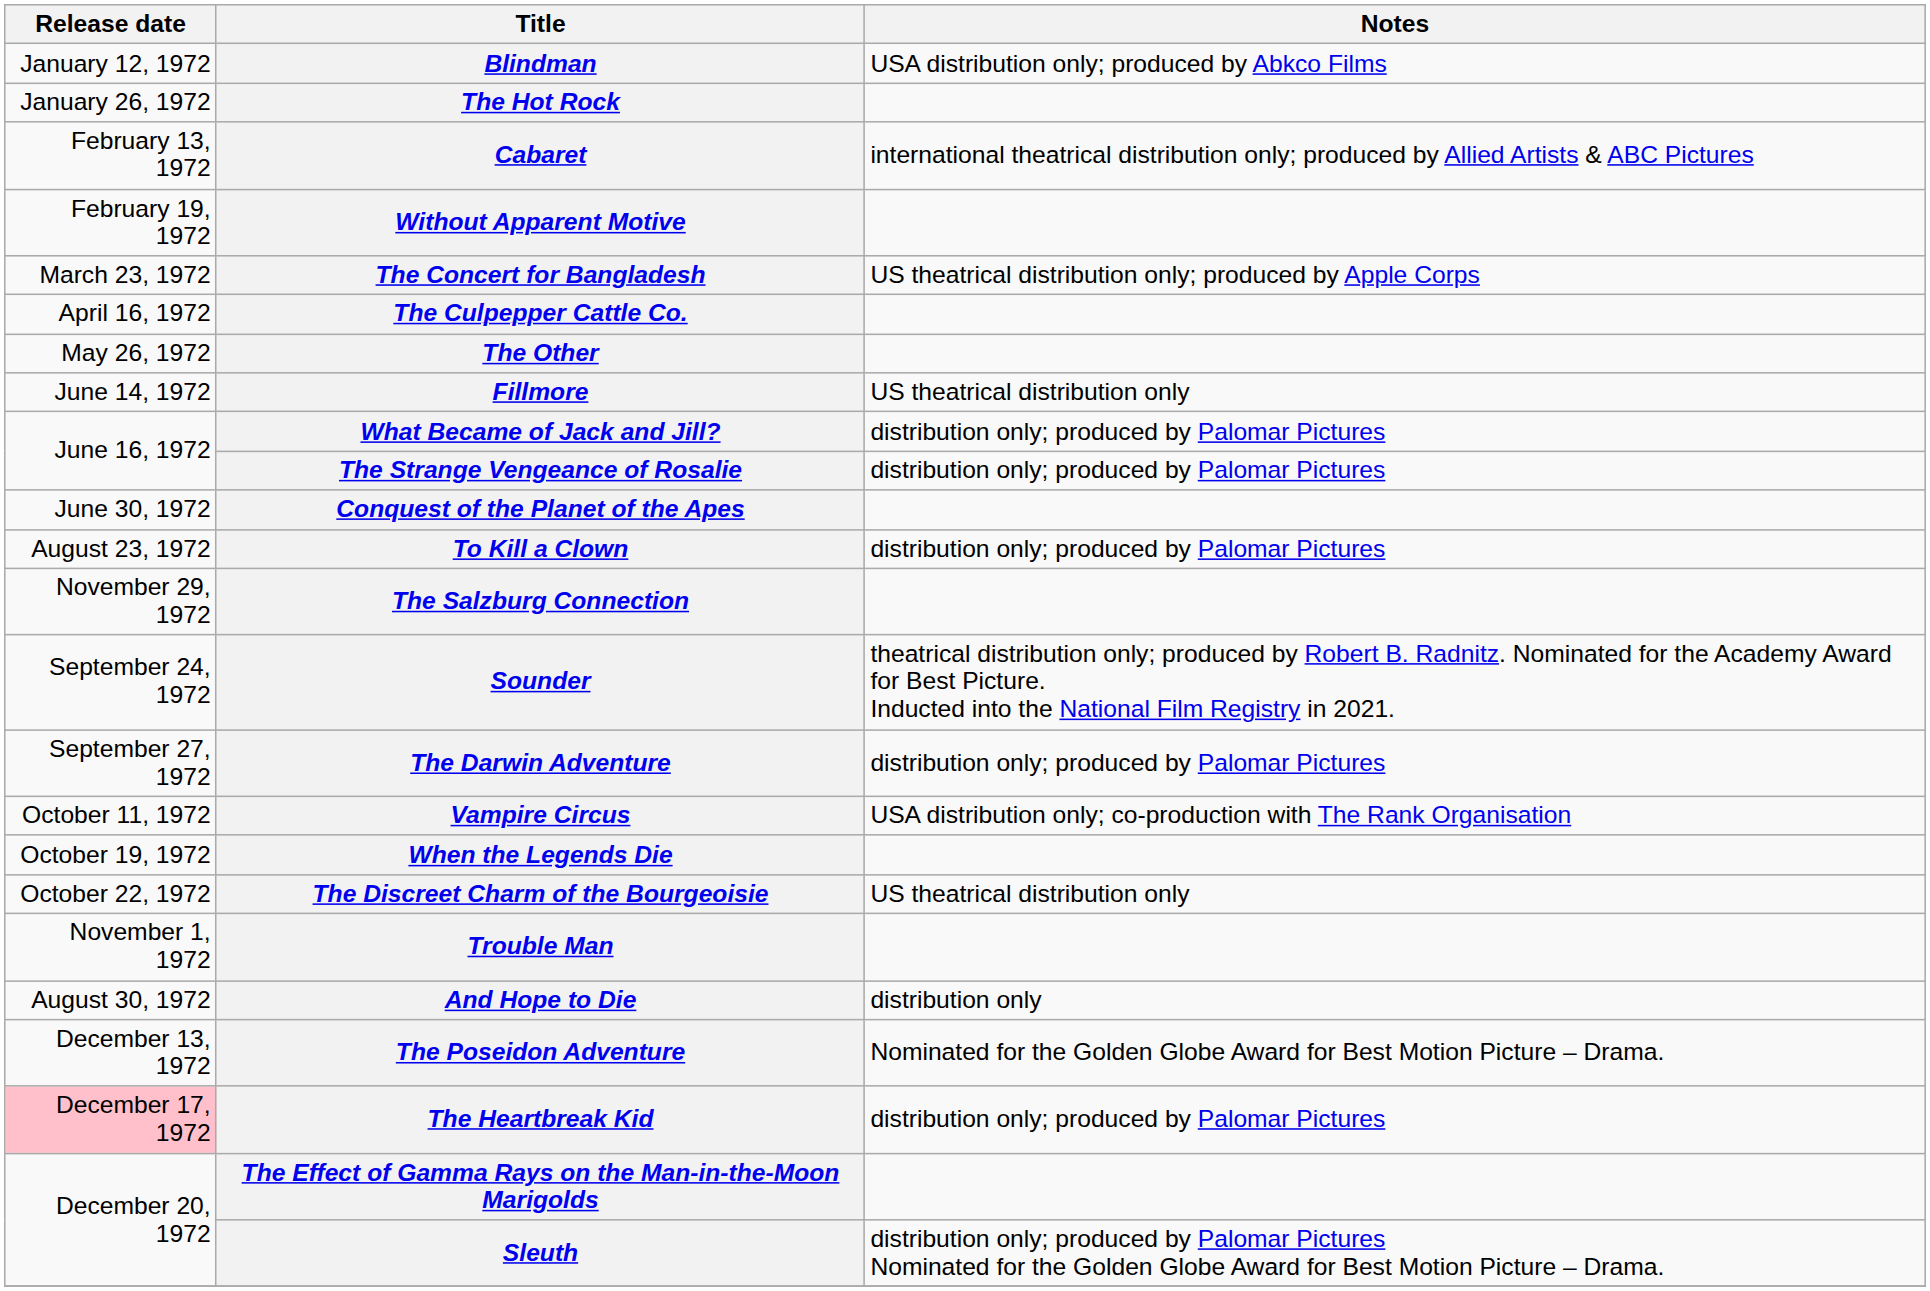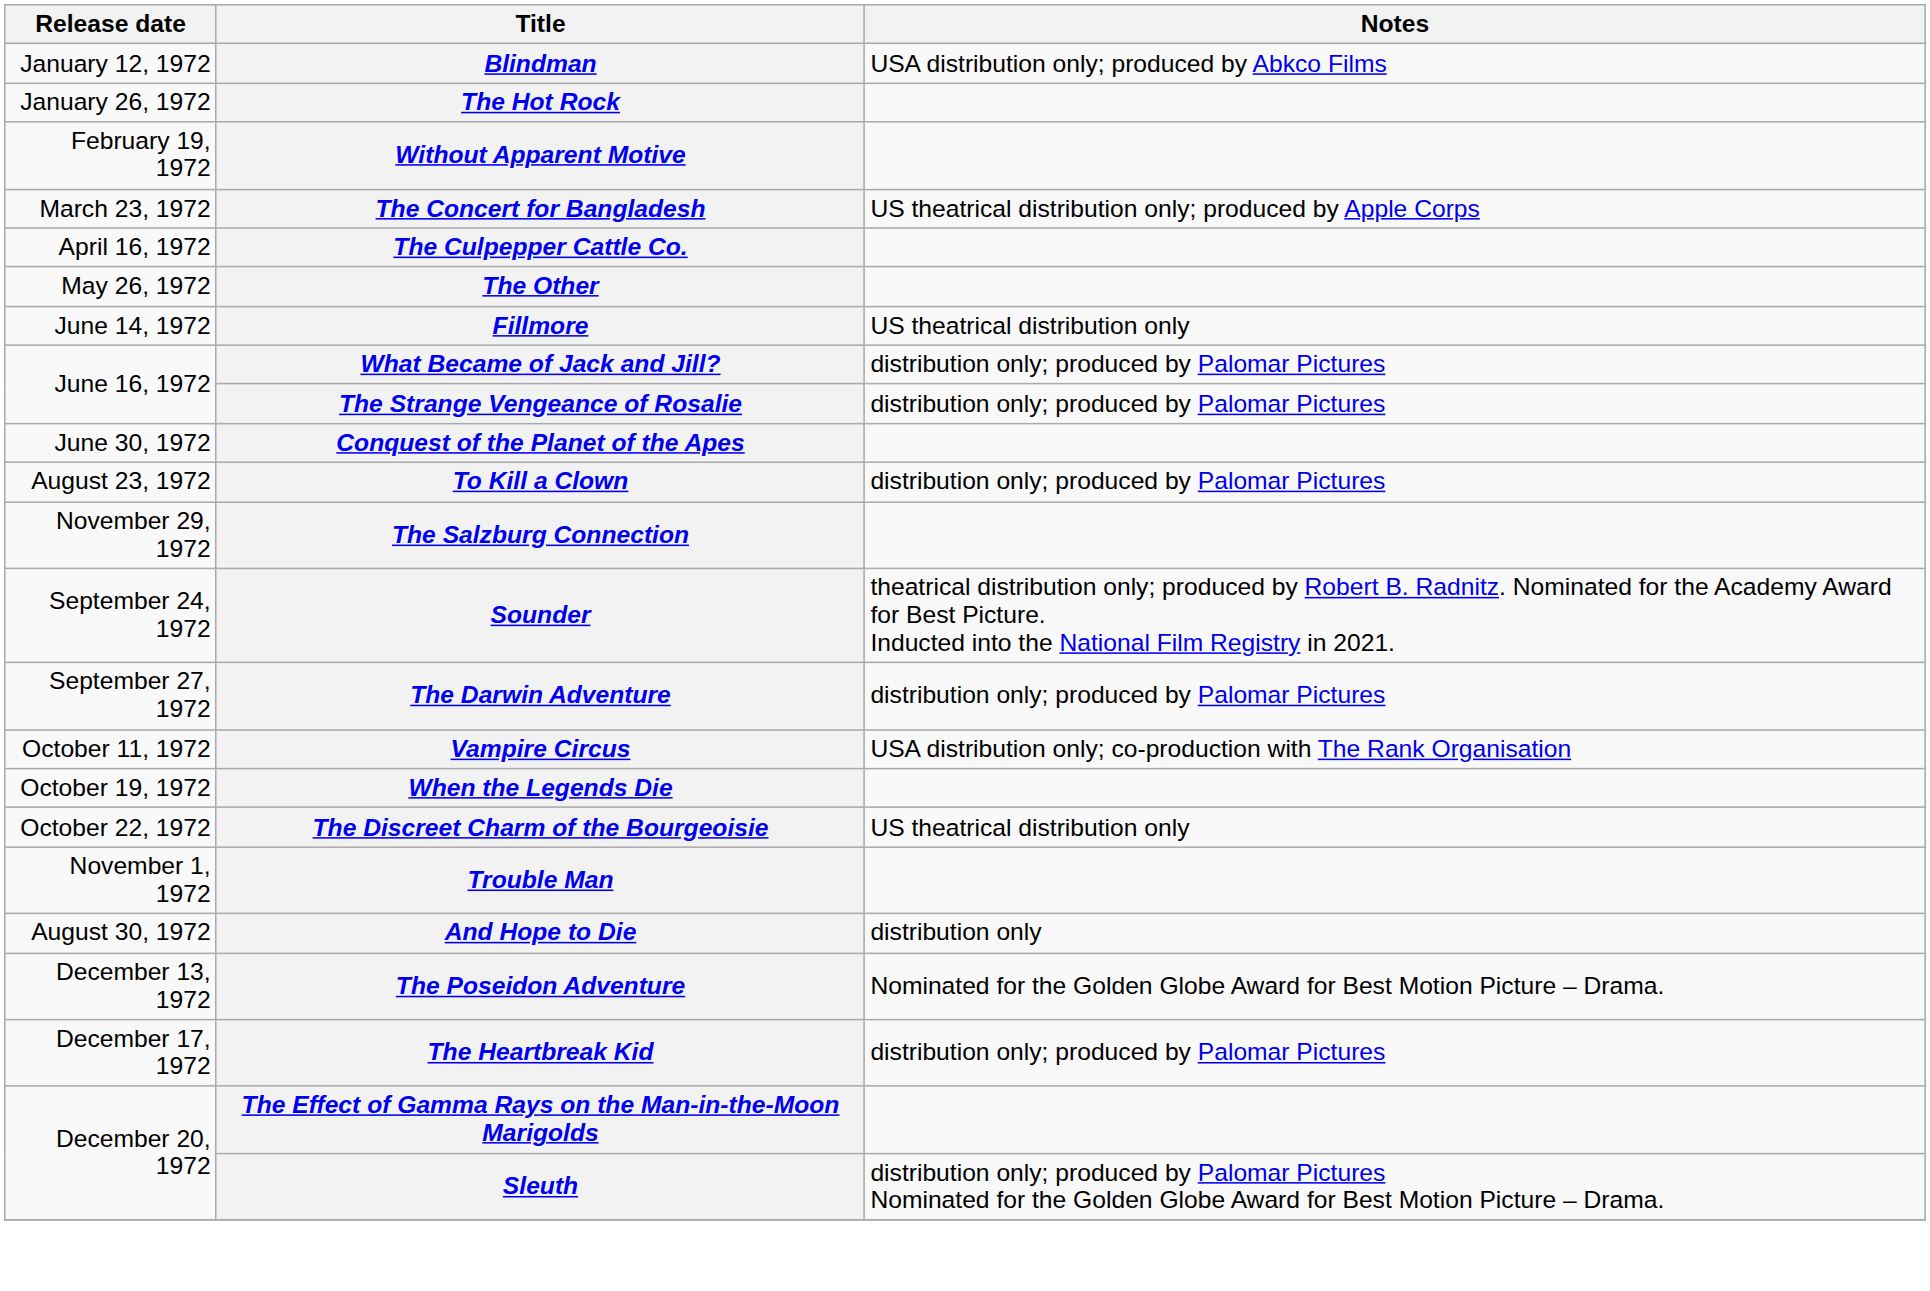 <table class="wikitable plainrowheaders sortable">
 <tr>
 <th scope="col" style="width:130px;">Release date</th>
 <th scope="col">Title</th>
 <th scope="col" class="unsortable">Notes</th>
 </tr>
 <tr>
 <td style="text-align:right;">January 12, 1972</td>
 <th scope="row"><em><a href='#'>Blindman</a></em></th>
 <td>USA distribution only; produced by <a href='#'>Abkco Films</a></td>
 </tr>
 <tr>
 <td style="text-align:right;">January 26, 1972</td>
 <th scope="row"><em><a href='#'>The Hot Rock</a></em></th>
 <td></td>
-</tr>
-<tr>
-<td style="text-align:right;">February 13, 1972</td>
-<th scope="row"><em><a href='#'>Cabaret</a></em></th>
-<td>international theatrical distribution only; produced by <a href='#'>Allied Artists</a> & <a href='#'>ABC Pictures</a></td>
 </tr>
 <tr>
 <td style="text-align:right;">February 19, 1972</td>
 <th scope="row"><em><a href='#'>Without Apparent Motive</a></em></th>
 <td></td>
 </tr>
 <tr>
 <td style="text-align:right;">March 23, 1972</td>
 <th scope="row"><em><a href='#'>The Concert for Bangladesh</a></em></th>
 <td>US theatrical distribution only; produced by <a href='#'>Apple Corps</a></td>
 </tr>
 <tr>
 <td style="text-align:right;">April 16, 1972</td>
 <th scope="row"><em><a href='#'>The Culpepper Cattle Co.</a></em></th>
 <td></td>
 </tr>
 <tr>
 <td style="text-align:right;">May 26, 1972</td>
 <th scope="row"><em><a href='#'>The Other</a></em></th>
 <td></td>
 </tr>
 <tr>
 <td style="text-align:right;">June 14, 1972</td>
 <th scope="row"><em><a href='#'>Fillmore</a></em></th>
 <td>US theatrical distribution only</td>
 </tr>
 <tr>
 <td style="text-align:right;" rowspan="2">June 16, 1972</td>
 <th scope="row"><em><a href='#'>What Became of Jack and Jill?</a></em></th>
 <td>distribution only; produced by <a href='#'>Palomar Pictures</a></td>
 </tr>
 <tr>
 <th scope="row"><em><a href='#'>The Strange Vengeance of Rosalie</a></em></th>
 <td>distribution only; produced by <a href='#'>Palomar Pictures</a></td>
 </tr>
 <tr>
 <td style="text-align:right;">June 30, 1972</td>
 <th scope="row"><em><a href='#'>Conquest of the Planet of the Apes</a></em></th>
 <td></td>
 </tr>
 <tr>
 <td style="text-align:right;">August 23, 1972</td>
 <th scope="row"><em><a href='#'>To Kill a Clown</a></em></th>
 <td>distribution only; produced by <a href='#'>Palomar Pictures</a></td>
 </tr>
 <tr>
 <td style="text-align:right;">November 29, 1972</td>
 <th scope="row"><em><a href='#'>The Salzburg Connection</a></em></th>
 <td></td>
 </tr>
 <tr>
 <td style="text-align:right;">September 24, 1972</td>
 <th scope="row"><em><a href='#'>Sounder</a></em></th>
 <td>theatrical distribution only; produced by <a href='#'>Robert B. Radnitz</a>. Nominated for the Academy Award for Best Picture.<br>Inducted into the <a href='#'>National Film Registry</a> in 2021.</td>
 </tr>
 <tr>
 <td style="text-align:right;">September 27, 1972</td>
 <th scope="row"><em><a href='#'>The Darwin Adventure</a></em></th>
 <td>distribution only; produced by <a href='#'>Palomar Pictures</a></td>
 </tr>
 <tr>
 <td style="text-align:right;">October 11, 1972</td>
 <th scope="row"><em><a href='#'>Vampire Circus</a></em></th>
 <td>USA distribution only; co-production with <a href='#'>The Rank Organisation</a></td>
 </tr>
 <tr>
 <td style="text-align:right;">October 19, 1972</td>
 <th scope="row"><em><a href='#'>When the Legends Die</a></em></th>
 <td></td>
 </tr>
 <tr>
 <td style="text-align:right;">October 22, 1972</td>
 <th scope="row"><em><a href='#'>The Discreet Charm of the Bourgeoisie</a></em></th>
 <td>US theatrical distribution only</td>
 </tr>
 <tr>
 <td style="text-align:right;">November 1, 1972</td>
 <th scope="row"><em><a href='#'>Trouble Man</a></em></th>
 <td></td>
 </tr>
 <tr>
 <td style="text-align:right;">August 30, 1972</td>
 <th scope="row"><em><a href='#'>And Hope to Die</a></em></th>
 <td>distribution only</td>
 </tr>
 <tr>
 <td style="text-align:right;">December 13, 1972</td>
 <th scope="row"><em><a href='#'>The Poseidon Adventure</a></em></th>
 <td>Nominated for the Golden Globe Award for Best Motion Picture – Drama.</td>
 </tr>
 <tr>
-<td style="background: pink; text-align:right;">December 17, 1972</td>
+<td style="text-align:right;">December 17, 1972</td>
 <th scope="row"><em><a href='#'>The Heartbreak Kid</a></em></th>
 <td>distribution only; produced by <a href='#'>Palomar Pictures</a></td>
 </tr>
 <tr>
 <td style="text-align:right;" rowspan="2">December 20, 1972</td>
 <th scope="row"><em><a href='#'>The Effect of Gamma Rays on the Man-in-the-Moon Marigolds</a></em></th>
 <td></td>
 </tr>
 <tr>
 <th scope="row"><em><a href='#'>Sleuth</a></em></th>
 <td>distribution only; produced by <a href='#'>Palomar Pictures</a><br>Nominated for the Golden Globe Award for Best Motion Picture – Drama.</td>
 </tr>
 <tr>
 </tr>
 </table>
